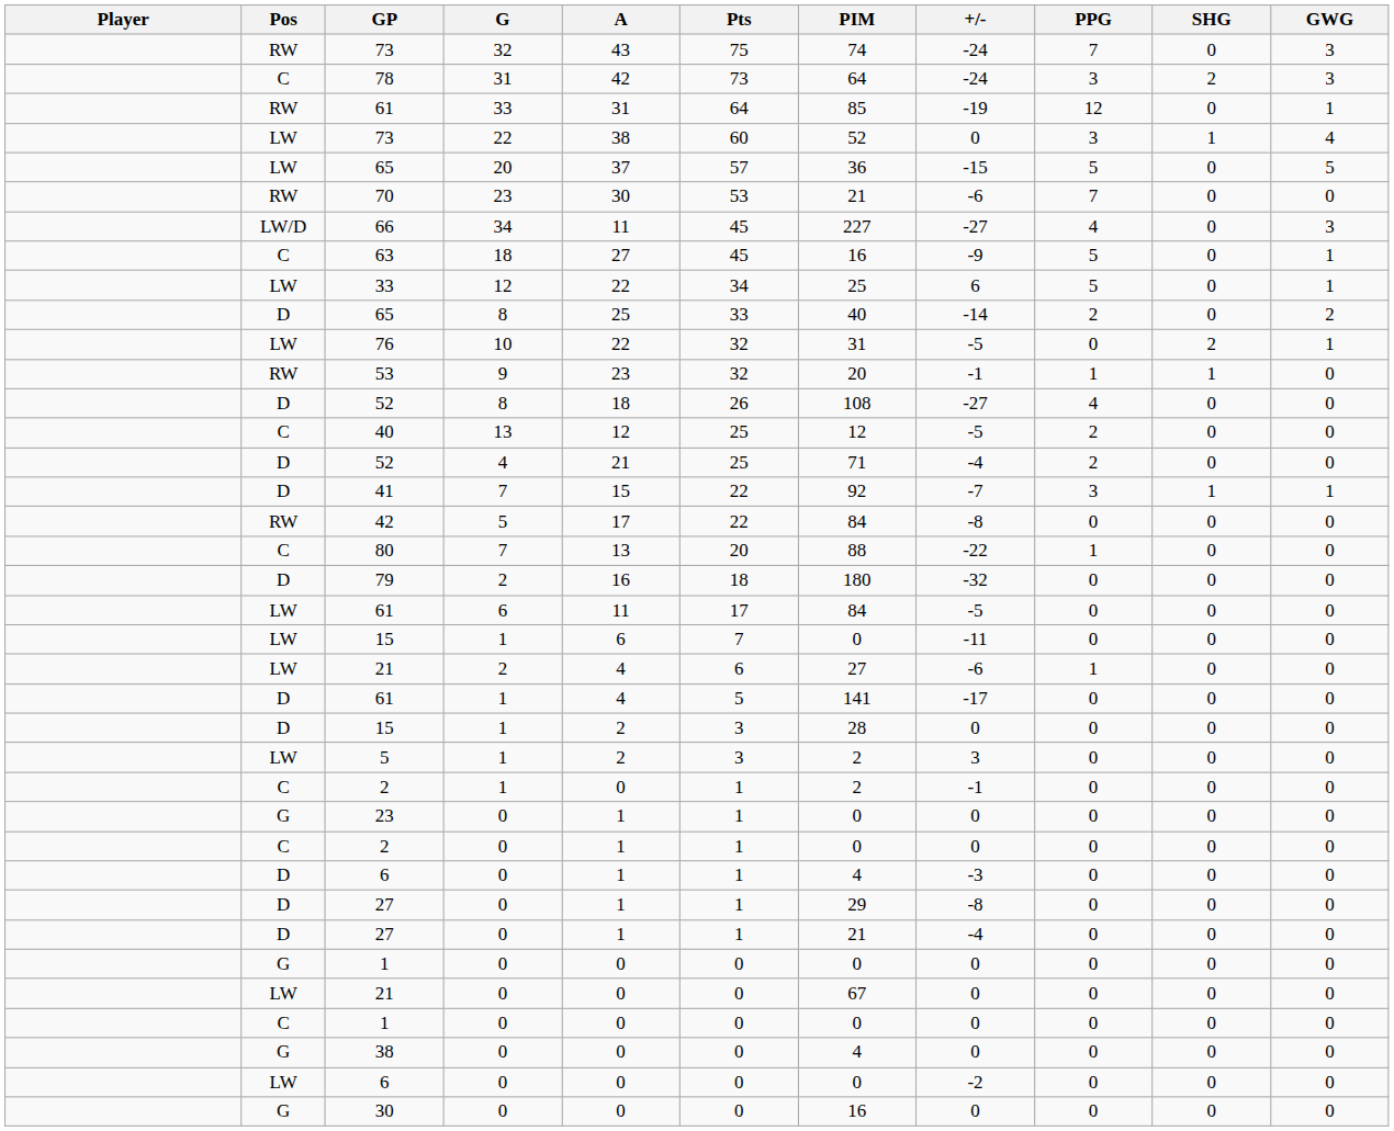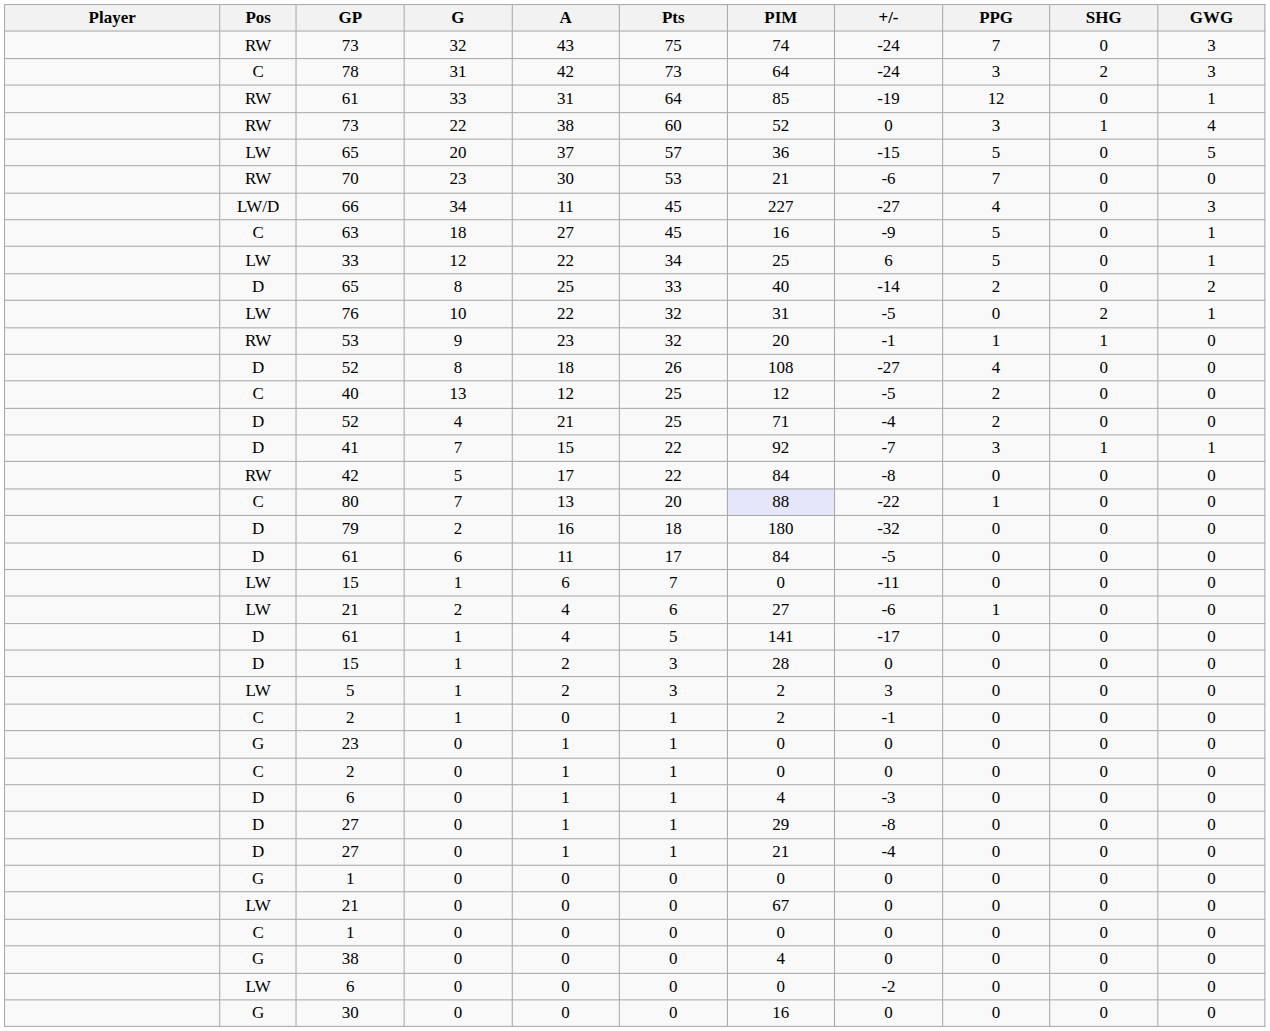 <table class="wikitable sortable" width="60%">
 <tr ALIGN="center">
 <th bgcolor="#DDDDFF" width="10%">Player</th>
 <th bgcolor="#DDDDFF" width="3%" title="Position">Pos</th>
 <th bgcolor="#DDDDFF" width="5%" title="Games played">GP</th>
 <th bgcolor="#DDDDFF" width="5%" title="Goals">G</th>
 <th bgcolor="#DDDDFF" width="5%" title="Assists">A</th>
 <th bgcolor="#DDDDFF" width="5%" title="Points">Pts</th>
 <th bgcolor="#DDDDFF" width="5%" title="Penalties in Minutes">PIM</th>
 <th bgcolor="#DDDDFF" width="5%" title="Plus/Minus">+/-</th>
 <th bgcolor="#DDDDFF" width="5%" title="Power Play Goals">PPG</th>
 <th bgcolor="#DDDDFF" width="5%" title="Short-handed Goals">SHG</th>
 <th bgcolor="#DDDDFF" width="5%" title="Game-winning Goals">GWG</th>
 </tr>
 <tr align="center">
 <td align="right"></td>
 <td>RW</td>
 <td>73</td>
 <td>32</td>
 <td>43</td>
 <td>75</td>
 <td>74</td>
 <td>-24</td>
 <td>7</td>
 <td>0</td>
 <td>3</td>
 </tr>
 <tr align="center">
 <td align="right"></td>
 <td>C</td>
 <td>78</td>
 <td>31</td>
 <td>42</td>
 <td>73</td>
 <td>64</td>
 <td>-24</td>
 <td>3</td>
 <td>2</td>
 <td>3</td>
 </tr>
 <tr align="center">
 <td align="right"></td>
 <td>RW</td>
 <td>61</td>
 <td>33</td>
 <td>31</td>
 <td>64</td>
 <td>85</td>
 <td>-19</td>
 <td>12</td>
 <td>0</td>
 <td>1</td>
 </tr>
 <tr align="center">
 <td align="right"></td>
-<td>LW</td>
+<td>RW</td>
 <td>73</td>
 <td>22</td>
 <td>38</td>
 <td>60</td>
 <td>52</td>
 <td>0</td>
 <td>3</td>
 <td>1</td>
 <td>4</td>
 </tr>
 <tr align="center">
 <td align="right"></td>
 <td>LW</td>
 <td>65</td>
 <td>20</td>
 <td>37</td>
 <td>57</td>
 <td>36</td>
 <td>-15</td>
 <td>5</td>
 <td>0</td>
 <td>5</td>
 </tr>
 <tr align="center">
 <td align="right"></td>
 <td>RW</td>
 <td>70</td>
 <td>23</td>
 <td>30</td>
 <td>53</td>
 <td>21</td>
 <td>-6</td>
 <td>7</td>
 <td>0</td>
 <td>0</td>
 </tr>
 <tr align="center">
 <td align="right"></td>
 <td>LW/D</td>
 <td>66</td>
 <td>34</td>
 <td>11</td>
 <td>45</td>
 <td>227</td>
 <td>-27</td>
 <td>4</td>
 <td>0</td>
 <td>3</td>
 </tr>
 <tr align="center">
 <td align="right"></td>
 <td>C</td>
 <td>63</td>
 <td>18</td>
 <td>27</td>
 <td>45</td>
 <td>16</td>
 <td>-9</td>
 <td>5</td>
 <td>0</td>
 <td>1</td>
 </tr>
 <tr align="center">
 <td align="right"></td>
 <td>LW</td>
 <td>33</td>
 <td>12</td>
 <td>22</td>
 <td>34</td>
 <td>25</td>
 <td>6</td>
 <td>5</td>
 <td>0</td>
 <td>1</td>
 </tr>
 <tr align="center">
 <td align="right"></td>
 <td>D</td>
 <td>65</td>
 <td>8</td>
 <td>25</td>
 <td>33</td>
 <td>40</td>
 <td>-14</td>
 <td>2</td>
 <td>0</td>
 <td>2</td>
 </tr>
 <tr align="center">
 <td align="right"></td>
 <td>LW</td>
 <td>76</td>
 <td>10</td>
 <td>22</td>
 <td>32</td>
 <td>31</td>
 <td>-5</td>
 <td>0</td>
 <td>2</td>
 <td>1</td>
 </tr>
 <tr align="center">
 <td align="right"></td>
 <td>RW</td>
 <td>53</td>
 <td>9</td>
 <td>23</td>
 <td>32</td>
 <td>20</td>
 <td>-1</td>
 <td>1</td>
 <td>1</td>
 <td>0</td>
 </tr>
 <tr align="center">
 <td align="right"></td>
 <td>D</td>
 <td>52</td>
 <td>8</td>
 <td>18</td>
 <td>26</td>
 <td>108</td>
 <td>-27</td>
 <td>4</td>
 <td>0</td>
 <td>0</td>
 </tr>
 <tr align="center">
 <td align="right"></td>
 <td>C</td>
 <td>40</td>
 <td>13</td>
 <td>12</td>
 <td>25</td>
 <td>12</td>
 <td>-5</td>
 <td>2</td>
 <td>0</td>
 <td>0</td>
 </tr>
 <tr align="center">
 <td align="right"></td>
 <td>D</td>
 <td>52</td>
 <td>4</td>
 <td>21</td>
 <td>25</td>
 <td>71</td>
 <td>-4</td>
 <td>2</td>
 <td>0</td>
 <td>0</td>
 </tr>
 <tr align="center">
 <td align="right"></td>
 <td>D</td>
 <td>41</td>
 <td>7</td>
 <td>15</td>
 <td>22</td>
 <td>92</td>
 <td>-7</td>
 <td>3</td>
 <td>1</td>
 <td>1</td>
 </tr>
 <tr align="center">
 <td align="right"></td>
 <td>RW</td>
 <td>42</td>
 <td>5</td>
 <td>17</td>
 <td>22</td>
 <td>84</td>
 <td>-8</td>
 <td>0</td>
 <td>0</td>
 <td>0</td>
 </tr>
 <tr align="center">
 <td align="right"></td>
 <td>C</td>
 <td>80</td>
 <td>7</td>
 <td>13</td>
 <td>20</td>
-<td>88</td>
+<td style="background: lavender;">88</td>
 <td>-22</td>
 <td>1</td>
 <td>0</td>
 <td>0</td>
 </tr>
 <tr align="center">
 <td align="right"></td>
 <td>D</td>
 <td>79</td>
 <td>2</td>
 <td>16</td>
 <td>18</td>
 <td>180</td>
 <td>-32</td>
 <td>0</td>
 <td>0</td>
 <td>0</td>
 </tr>
 <tr align="center">
 <td align="right"></td>
-<td>LW</td>
+<td>D</td>
 <td>61</td>
 <td>6</td>
 <td>11</td>
 <td>17</td>
 <td>84</td>
 <td>-5</td>
 <td>0</td>
 <td>0</td>
 <td>0</td>
 </tr>
 <tr align="center">
 <td align="right"></td>
 <td>LW</td>
 <td>15</td>
 <td>1</td>
 <td>6</td>
 <td>7</td>
 <td>0</td>
 <td>-11</td>
 <td>0</td>
 <td>0</td>
 <td>0</td>
 </tr>
 <tr align="center">
 <td align="right"></td>
 <td>LW</td>
 <td>21</td>
 <td>2</td>
 <td>4</td>
 <td>6</td>
 <td>27</td>
 <td>-6</td>
 <td>1</td>
 <td>0</td>
 <td>0</td>
 </tr>
 <tr align="center">
 <td align="right"></td>
 <td>D</td>
 <td>61</td>
 <td>1</td>
 <td>4</td>
 <td>5</td>
 <td>141</td>
 <td>-17</td>
 <td>0</td>
 <td>0</td>
 <td>0</td>
 </tr>
 <tr align="center">
 <td align="right"></td>
 <td>D</td>
 <td>15</td>
 <td>1</td>
 <td>2</td>
 <td>3</td>
 <td>28</td>
 <td>0</td>
 <td>0</td>
 <td>0</td>
 <td>0</td>
 </tr>
 <tr align="center">
 <td align="right"></td>
 <td>LW</td>
 <td>5</td>
 <td>1</td>
 <td>2</td>
 <td>3</td>
 <td>2</td>
 <td>3</td>
 <td>0</td>
 <td>0</td>
 <td>0</td>
 </tr>
 <tr align="center">
 <td align="right"></td>
 <td>C</td>
 <td>2</td>
 <td>1</td>
 <td>0</td>
 <td>1</td>
 <td>2</td>
 <td>-1</td>
 <td>0</td>
 <td>0</td>
 <td>0</td>
 </tr>
 <tr align="center">
 <td align="right"></td>
 <td>G</td>
 <td>23</td>
 <td>0</td>
 <td>1</td>
 <td>1</td>
 <td>0</td>
 <td>0</td>
 <td>0</td>
 <td>0</td>
 <td>0</td>
 </tr>
 <tr align="center">
 <td align="right"></td>
 <td>C</td>
 <td>2</td>
 <td>0</td>
 <td>1</td>
 <td>1</td>
 <td>0</td>
 <td>0</td>
 <td>0</td>
 <td>0</td>
 <td>0</td>
 </tr>
 <tr align="center">
 <td align="right"></td>
 <td>D</td>
 <td>6</td>
 <td>0</td>
 <td>1</td>
 <td>1</td>
 <td>4</td>
 <td>-3</td>
 <td>0</td>
 <td>0</td>
 <td>0</td>
 </tr>
 <tr align="center">
 <td align="right"></td>
 <td>D</td>
 <td>27</td>
 <td>0</td>
 <td>1</td>
 <td>1</td>
 <td>29</td>
 <td>-8</td>
 <td>0</td>
 <td>0</td>
 <td>0</td>
 </tr>
 <tr align="center">
 <td align="right"></td>
 <td>D</td>
 <td>27</td>
 <td>0</td>
 <td>1</td>
 <td>1</td>
 <td>21</td>
 <td>-4</td>
 <td>0</td>
 <td>0</td>
 <td>0</td>
 </tr>
 <tr align="center">
 <td align="right"></td>
 <td>G</td>
 <td>1</td>
 <td>0</td>
 <td>0</td>
 <td>0</td>
 <td>0</td>
 <td>0</td>
 <td>0</td>
 <td>0</td>
 <td>0</td>
 </tr>
 <tr align="center">
 <td align="right"></td>
 <td>LW</td>
 <td>21</td>
 <td>0</td>
 <td>0</td>
 <td>0</td>
 <td>67</td>
 <td>0</td>
 <td>0</td>
 <td>0</td>
 <td>0</td>
 </tr>
 <tr align="center">
 <td align="right"></td>
 <td>C</td>
 <td>1</td>
 <td>0</td>
 <td>0</td>
 <td>0</td>
 <td>0</td>
 <td>0</td>
 <td>0</td>
 <td>0</td>
 <td>0</td>
 </tr>
 <tr align="center">
 <td align="right"></td>
 <td>G</td>
 <td>38</td>
 <td>0</td>
 <td>0</td>
 <td>0</td>
 <td>4</td>
 <td>0</td>
 <td>0</td>
 <td>0</td>
 <td>0</td>
 </tr>
 <tr align="center">
 <td align="right"></td>
 <td>LW</td>
 <td>6</td>
 <td>0</td>
 <td>0</td>
 <td>0</td>
 <td>0</td>
 <td>-2</td>
 <td>0</td>
 <td>0</td>
 <td>0</td>
 </tr>
 <tr align="center">
 <td align="right"></td>
 <td>G</td>
 <td>30</td>
 <td>0</td>
 <td>0</td>
 <td>0</td>
 <td>16</td>
 <td>0</td>
 <td>0</td>
 <td>0</td>
 <td>0</td>
 </tr>
 </table>
